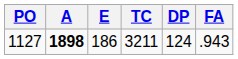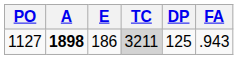 <table class="wikitable">
 <tr>
 <th><a href='#'>PO</a></th>
 <th><a href='#'>A</a></th>
 <th><a href='#'>E</a></th>
 <th><a href='#'>TC</a></th>
 <th><a href='#'>DP</a></th>
 <th><a href='#'>FA</a></th>
 </tr>
 <tr align=center>
 <td>1127</td>
 <td><strong>1898</strong></td>
 <td>186</td>
-<td>3211</td>
-<td>124</td>
+<td style="background: lightgrey;">3211</td>
+<td>125</td>
 <td>.943</td>
 </tr>
 </table>
